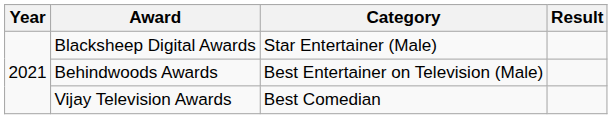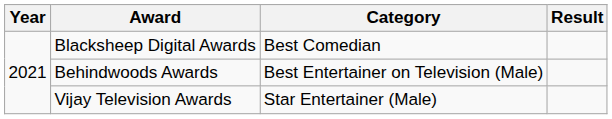 <table class="wikitable">
 <tr>
 <th>Year</th>
 <th>Award</th>
 <th>Category</th>
 <th>Result</th>
 </tr>
 <tr>
 <td rowspan="3">2021</td>
 <td>Blacksheep Digital Awards</td>
-<td>Star Entertainer (Male)</td>
+<td>Best Comedian</td>
 <td></td>
 </tr>
 <tr>
 <td>Behindwoods Awards</td>
 <td>Best Entertainer on Television (Male)</td>
 <td></td>
 </tr>
 <tr>
 <td>Vijay Television Awards</td>
-<td>Best Comedian</td>
+<td>Star Entertainer (Male)</td>
 <td></td>
 </tr>
 </table>
